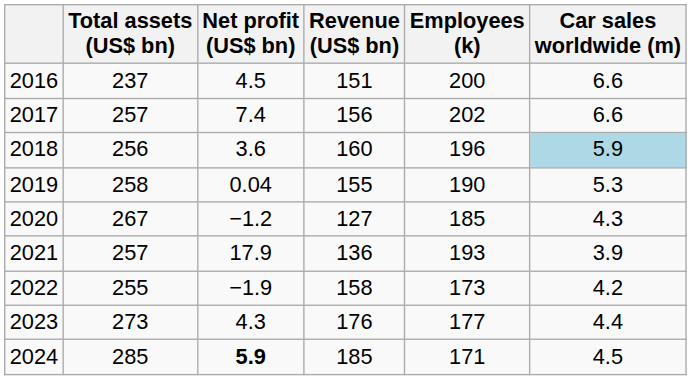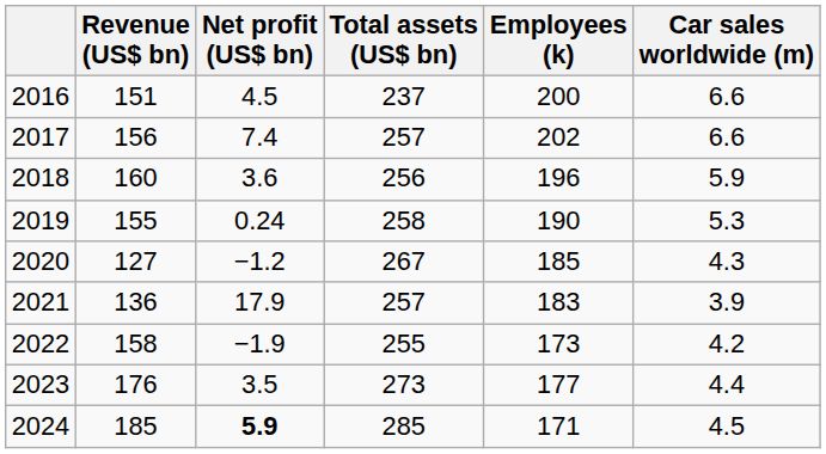 <table class="wikitable" style="text-align:center">
 <tr>
 <th></th>
+<th>Revenue<br>(US$ bn)</th>
+<th>Net profit<br>(US$ bn)</th>
 <th>Total assets<br>(US$ bn)</th>
-<th>Net profit<br>(US$ bn)</th>
-<th>Revenue<br>(US$ bn)</th>
 <th>Employees<br>(k)</th>
 <th>Car sales<br>worldwide (m)</th>
 </tr>
 <tr>
 <td>2016</td>
+<td>151</td>
+<td>4.5</td>
 <td>237</td>
-<td>4.5</td>
-<td>151</td>
 <td>200</td>
 <td>6.6</td>
 </tr>
 <tr>
 <td>2017</td>
+<td>156</td>
+<td>7.4</td>
 <td>257</td>
-<td>7.4</td>
-<td>156</td>
 <td>202</td>
 <td>6.6</td>
 </tr>
 <tr>
 <td>2018</td>
+<td>160</td>
+<td>3.6</td>
 <td>256</td>
-<td>3.6</td>
-<td>160</td>
 <td>196</td>
-<td style="background: lightblue;">5.9</td>
+<td>5.9</td>
 </tr>
 <tr>
 <td>2019</td>
+<td>155</td>
+<td>0.24</td>
 <td>258</td>
-<td>0.04</td>
-<td>155</td>
 <td>190</td>
 <td>5.3</td>
 </tr>
 <tr>
 <td>2020</td>
+<td>127</td>
+<td><span>−1.2</span></td>
 <td>267</td>
-<td><span>−1.2</span></td>
-<td>127</td>
 <td>185</td>
 <td>4.3</td>
 </tr>
 <tr>
 <td>2021</td>
+<td>136</td>
+<td>17.9</td>
 <td>257</td>
-<td>17.9</td>
-<td>136</td>
-<td>193</td>
+<td>183</td>
 <td>3.9</td>
 </tr>
 <tr>
 <td>2022</td>
+<td>158</td>
+<td><span>−1.9</span></td>
 <td>255</td>
-<td><span>−1.9</span></td>
-<td>158</td>
 <td>173</td>
 <td>4.2</td>
 </tr>
 <tr>
 <td>2023</td>
+<td>176</td>
+<td>3.5</td>
 <td>273</td>
-<td>4.3</td>
-<td>176</td>
 <td>177</td>
 <td>4.4</td>
 </tr>
 <tr>
 <td>2024</td>
+<td>185</td>
+<td><strong>5.9</strong></td>
 <td>285</td>
-<td><strong>5.9</strong></td>
-<td>185</td>
 <td>171</td>
 <td>4.5</td>
 </tr>
 </table>
